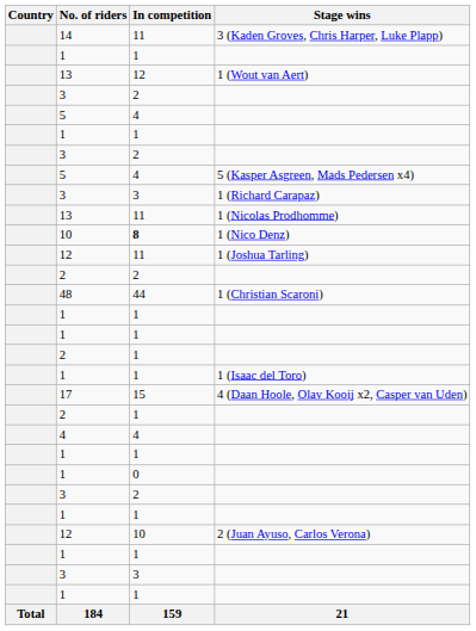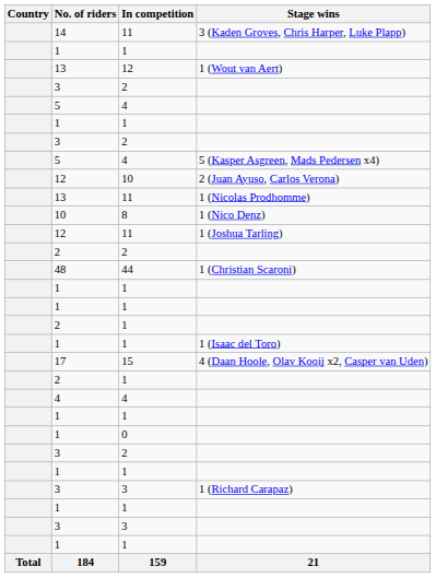 <table class="wikitable sortable plainrowheaders">
 <tr>
 <th scope="col">Country</th>
 <th scope="col">No. of riders</th>
 <th scope="col">In competition</th>
 <th scope="col">Stage wins</th>
 </tr>
 <tr>
 <th scope="row"></th>
 <td>14</td>
 <td>11</td>
 <td>3 (<a href='#'>Kaden Groves</a>, <a href='#'>Chris Harper</a>, <a href='#'>Luke Plapp</a>)</td>
 </tr>
 <tr>
 <th scope="row"></th>
 <td>1</td>
 <td>1</td>
 <td></td>
 </tr>
 <tr>
 <th scope="row"></th>
 <td>13</td>
 <td>12</td>
 <td>1 (<a href='#'>Wout van Aert</a>)</td>
 </tr>
 <tr>
 <th scope="row"></th>
 <td>3</td>
 <td>2</td>
 <td></td>
 </tr>
 <tr>
 <th scope="row"></th>
 <td>5</td>
 <td>4</td>
 <td></td>
 </tr>
 <tr>
 <th scope="row"></th>
 <td>1</td>
 <td>1</td>
 <td></td>
 </tr>
 <tr>
 <th scope="row"></th>
 <td>3</td>
 <td>2</td>
 <td></td>
 </tr>
 <tr>
 <th scope="row"></th>
 <td>5</td>
 <td>4</td>
 <td>5 (<a href='#'>Kasper Asgreen</a>, <a href='#'>Mads Pedersen</a> x4)</td>
 </tr>
 <tr>
 <th scope="row"></th>
-<td>3</td>
-<td>3</td>
-<td>1 (<a href='#'>Richard Carapaz</a>)</td>
+<td>12</td>
+<td>10</td>
+<td>2 (<a href='#'>Juan Ayuso</a>, <a href='#'>Carlos Verona</a>)</td>
 </tr>
 <tr>
 <th scope="row"></th>
 <td>13</td>
 <td>11</td>
 <td>1 (<a href='#'>Nicolas Prodhomme</a>)</td>
 </tr>
 <tr>
 <th scope="row"></th>
 <td>10</td>
-<td><strong>8</strong></td>
+<td>8</td>
 <td>1 (<a href='#'>Nico Denz</a>)</td>
 </tr>
 <tr>
 <th scope="row"></th>
 <td>12</td>
 <td>11</td>
 <td>1 (<a href='#'>Joshua Tarling</a>)</td>
 </tr>
 <tr>
 <th scope="row"></th>
 <td>2</td>
 <td>2</td>
 <td></td>
 </tr>
 <tr>
 <th scope="row"></th>
 <td>48</td>
 <td>44</td>
 <td>1 (<a href='#'>Christian Scaroni</a>)</td>
 </tr>
 <tr>
 <th scope="row"></th>
 <td>1</td>
 <td>1</td>
 <td></td>
 </tr>
 <tr>
 <th scope="row"></th>
 <td>1</td>
 <td>1</td>
 <td></td>
 </tr>
 <tr>
 <th scope="row"></th>
 <td>2</td>
 <td>1</td>
 <td></td>
 </tr>
 <tr>
 <th scope="row"></th>
 <td>1</td>
 <td>1</td>
 <td>1 (<a href='#'>Isaac del Toro</a>)</td>
 </tr>
 <tr>
 <th scope="row"></th>
 <td>17</td>
 <td>15</td>
 <td>4 (<a href='#'>Daan Hoole</a>, <a href='#'>Olav Kooij</a> x2, <a href='#'>Casper van Uden</a>)</td>
 </tr>
 <tr>
 <th scope="row"></th>
 <td>2</td>
 <td>1</td>
 <td></td>
 </tr>
 <tr>
 <th scope="row"></th>
 <td>4</td>
 <td>4</td>
 <td></td>
 </tr>
 <tr>
 <th scope="row"></th>
 <td>1</td>
 <td>1</td>
 <td></td>
 </tr>
 <tr>
 <th scope="row"></th>
 <td>1</td>
 <td>0</td>
 <td></td>
 </tr>
 <tr>
 <th scope="row"></th>
 <td>3</td>
 <td>2</td>
 <td></td>
 </tr>
 <tr>
 <th scope="row"></th>
 <td>1</td>
 <td>1</td>
 <td></td>
 </tr>
 <tr>
 <th scope="row"></th>
-<td>12</td>
-<td>10</td>
-<td>2 (<a href='#'>Juan Ayuso</a>, <a href='#'>Carlos Verona</a>)</td>
+<td>3</td>
+<td>3</td>
+<td>1 (<a href='#'>Richard Carapaz</a>)</td>
 </tr>
 <tr>
 <th scope="row"></th>
 <td>1</td>
 <td>1</td>
 <td></td>
 </tr>
 <tr>
 <th scope="row"></th>
 <td>3</td>
 <td>3</td>
 <td></td>
 </tr>
 <tr>
 <th scope="row"></th>
 <td>1</td>
 <td>1</td>
 <td></td>
 </tr>
 <tr>
 <th scope="row">Total</th>
 <th>184</th>
 <th>159</th>
 <th>21</th>
 </tr>
 </table>
